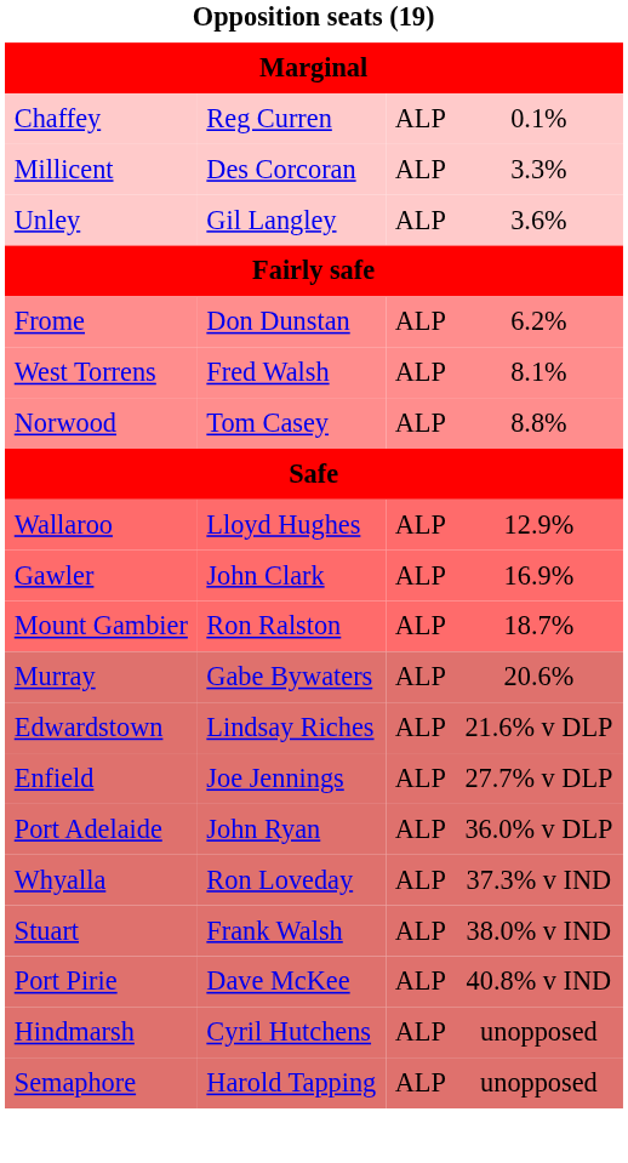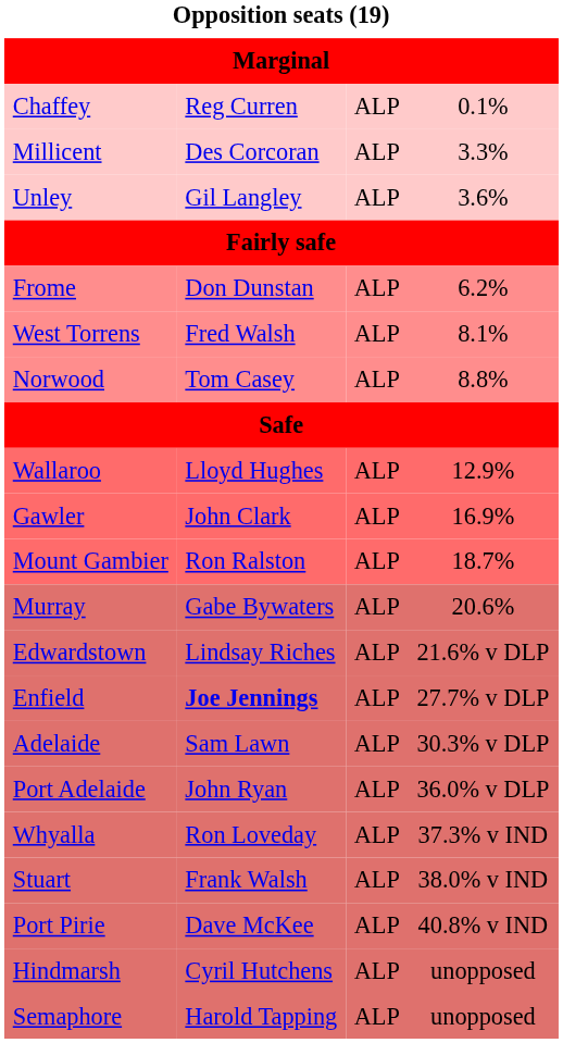 <table class="toccolours" cellpadding="5" cellspacing="0" style="float:left; margin-right:.5em; margin-top:.4em; font-size:90%;">
 <tr>
 <td COLSPAN=4 align="center"><strong>Opposition seats (19)</strong></td>
 </tr>
 <tr>
 <td COLSPAN=4 align="center" bgcolor="red"><span><strong>Marginal</strong></span></td>
 </tr>
 <tr>
 <td align="left" bgcolor="FFCACA"><a href='#'>Chaffey</a></td>
 <td align="left" bgcolor="FFCACA"><a href='#'>Reg Curren</a></td>
 <td align="left" bgcolor="FFCACA">ALP</td>
 <td align="center" bgcolor="FFCACA">0.1%</td>
 </tr>
 <tr>
 <td align="left" bgcolor="FFCACA"><a href='#'>Millicent</a></td>
 <td align="left" bgcolor="FFCACA"><a href='#'>Des Corcoran</a></td>
 <td align="left" bgcolor="FFCACA">ALP</td>
 <td align="center" bgcolor="FFCACA">3.3%</td>
 </tr>
 <tr>
 <td align="left" bgcolor="FFCACA"><a href='#'>Unley</a></td>
 <td align="left" bgcolor="FFCACA"><a href='#'>Gil Langley</a></td>
 <td align="left" bgcolor="FFCACA">ALP</td>
 <td align="center" bgcolor="FFCACA">3.6%</td>
 </tr>
 <tr>
 <td COLSPAN=4 align="center" bgcolor="red"><span><strong>Fairly safe</strong></span></td>
 </tr>
 <tr>
 <td align="left" bgcolor="FF8D8D"><a href='#'>Frome</a></td>
 <td align="left" bgcolor="FF8D8D"><a href='#'>Don Dunstan</a></td>
 <td align="left" bgcolor="FF8D8D">ALP</td>
 <td align="center" bgcolor="FF8D8D">6.2%</td>
 </tr>
 <tr>
 <td align="left" bgcolor="FF8D8D"><a href='#'>West Torrens</a></td>
 <td align="left" bgcolor="FF8D8D"><a href='#'>Fred Walsh</a></td>
 <td align="left" bgcolor="FF8D8D">ALP</td>
 <td align="center" bgcolor="FF8D8D">8.1%</td>
 </tr>
 <tr>
 <td align="left" bgcolor="FF8D8D"><a href='#'>Norwood</a></td>
 <td align="left" bgcolor="FF8D8D"><a href='#'>Tom Casey</a></td>
 <td align="left" bgcolor="FF8D8D">ALP</td>
 <td align="center" bgcolor="FF8D8D">8.8%</td>
 </tr>
 <tr>
 <td COLSPAN=4 align="center" bgcolor="red"><span><strong>Safe</strong></span></td>
 </tr>
 <tr>
 <td align="left" bgcolor="FF6B6B"><a href='#'>Wallaroo</a></td>
 <td align="left" bgcolor="FF6B6B"><a href='#'>Lloyd Hughes</a></td>
 <td align="left" bgcolor="FF6B6B">ALP</td>
 <td align="center" bgcolor="FF6B6B">12.9%</td>
 </tr>
 <tr>
 <td align="left" bgcolor="FF6B6B"><a href='#'>Gawler</a></td>
 <td align="left" bgcolor="FF6B6B"><a href='#'>John Clark</a></td>
 <td align="left" bgcolor="FF6B6B">ALP</td>
 <td align="center" bgcolor="FF6B6B">16.9%</td>
 </tr>
 <tr>
 <td align="left" bgcolor="FF6B6B"><a href='#'>Mount Gambier</a></td>
 <td align="left" bgcolor="FF6B6B"><a href='#'>Ron Ralston</a></td>
 <td align="left" bgcolor="FF6B6B">ALP</td>
 <td align="center" bgcolor="FF6B6B">18.7%</td>
 </tr>
 <tr>
 <td align="left" bgcolor="DF716D"><a href='#'>Murray</a></td>
 <td align="left" bgcolor="DF716D"><a href='#'>Gabe Bywaters</a></td>
 <td align="left" bgcolor="DF716D">ALP</td>
 <td align="center" bgcolor="DF716D">20.6%</td>
 </tr>
 <tr>
 <td align="left" bgcolor="DF716D"><a href='#'>Edwardstown</a></td>
 <td align="left" bgcolor="DF716D"><a href='#'>Lindsay Riches</a></td>
 <td align="left" bgcolor="DF716D">ALP</td>
 <td align="center" bgcolor="DF716D">21.6% v DLP</td>
 </tr>
 <tr>
 <td align="left" bgcolor="DF716D"><a href='#'>Enfield</a></td>
-<td align="left" bgcolor="DF716D"><a href='#'>Joe Jennings</a></td>
+<td align="left" bgcolor="DF716D"><strong><a href='#'>Joe Jennings</a></strong></td>
 <td align="left" bgcolor="DF716D">ALP</td>
 <td align="center" bgcolor="DF716D">27.7% v DLP</td>
+</tr>
+<tr>
+<td align="left" bgcolor="DF716D"><a href='#'>Adelaide</a></td>
+<td align="left" bgcolor="DF716D"><a href='#'>Sam Lawn</a></td>
+<td align="left" bgcolor="DF716D">ALP</td>
+<td align="center" bgcolor="DF716D">30.3% v DLP</td>
 </tr>
 <tr>
 <td align="left" bgcolor="DF716D"><a href='#'>Port Adelaide</a></td>
 <td align="left" bgcolor="DF716D"><a href='#'>John Ryan</a></td>
 <td align="left" bgcolor="DF716D">ALP</td>
 <td align="center" bgcolor="DF716D">36.0% v DLP</td>
 </tr>
 <tr>
 <td align="left" bgcolor="DF716D"><a href='#'>Whyalla</a></td>
 <td align="left" bgcolor="DF716D"><a href='#'>Ron Loveday</a></td>
 <td align="left" bgcolor="DF716D">ALP</td>
 <td align="center" bgcolor="DF716D">37.3% v IND</td>
 </tr>
 <tr>
 <td align="left" bgcolor="DF716D"><a href='#'>Stuart</a></td>
 <td align="left" bgcolor="DF716D"><a href='#'>Frank Walsh</a></td>
 <td align="left" bgcolor="DF716D">ALP</td>
 <td align="center" bgcolor="DF716D">38.0% v IND</td>
 </tr>
 <tr>
 <td align="left" bgcolor="DF716D"><a href='#'>Port Pirie</a></td>
 <td align="left" bgcolor="DF716D"><a href='#'>Dave McKee</a></td>
 <td align="left" bgcolor="DF716D">ALP</td>
 <td align="center" bgcolor="DF716D">40.8% v IND</td>
 </tr>
 <tr>
 <td align="left" bgcolor="DF716D"><a href='#'>Hindmarsh</a></td>
 <td align="left" bgcolor="DF716D"><a href='#'>Cyril Hutchens</a></td>
 <td align="left" bgcolor="DF716D">ALP</td>
 <td align="center" bgcolor="DF716D">unopposed</td>
 </tr>
 <tr>
 <td align="left" bgcolor="DF716D"><a href='#'>Semaphore</a></td>
 <td align="left" bgcolor="DF716D"><a href='#'>Harold Tapping</a></td>
 <td align="left" bgcolor="DF716D">ALP</td>
 <td align="center" bgcolor="DF716D">unopposed</td>
 </tr>
 <tr>
 </tr>
 </table>
